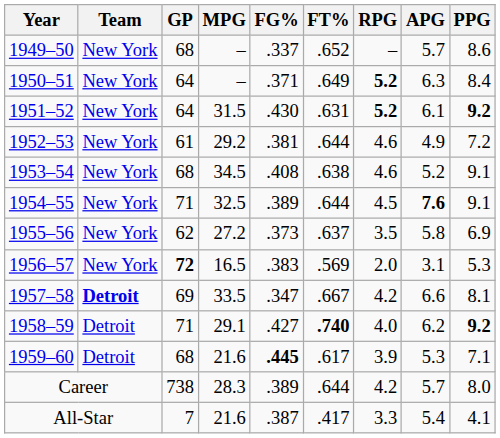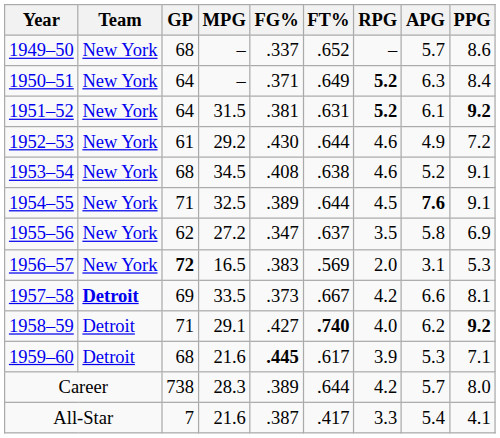 <table class="wikitable sortable" style="font-size:95%; text-align:right;">
 <tr>
 <th>Year</th>
 <th>Team</th>
 <th>GP</th>
 <th>MPG</th>
 <th>FG%</th>
 <th>FT%</th>
 <th>RPG</th>
 <th>APG</th>
 <th>PPG</th>
 </tr>
 <tr>
 <td style="text-align:left;"><a href='#'>1949–50</a></td>
 <td style="text-align:left;"><a href='#'>New York</a></td>
 <td>68</td>
 <td>–</td>
 <td>.337</td>
 <td>.652</td>
 <td>–</td>
 <td>5.7</td>
 <td>8.6</td>
 </tr>
 <tr>
 <td style="text-align:left;"><a href='#'>1950–51</a></td>
 <td style="text-align:left;"><a href='#'>New York</a></td>
 <td>64</td>
 <td>–</td>
 <td>.371</td>
 <td>.649</td>
 <td><strong>5.2</strong></td>
 <td>6.3</td>
 <td>8.4</td>
 </tr>
 <tr>
 <td style="text-align:left;"><a href='#'>1951–52</a></td>
 <td style="text-align:left;"><a href='#'>New York</a></td>
 <td>64</td>
 <td>31.5</td>
-<td>.430</td>
+<td>.381</td>
 <td>.631</td>
 <td><strong>5.2</strong></td>
 <td>6.1</td>
 <td><strong>9.2</strong></td>
 </tr>
 <tr>
 <td style="text-align:left;"><a href='#'>1952–53</a></td>
 <td style="text-align:left;"><a href='#'>New York</a></td>
 <td>61</td>
 <td>29.2</td>
-<td>.381</td>
+<td>.430</td>
 <td>.644</td>
 <td>4.6</td>
 <td>4.9</td>
 <td>7.2</td>
 </tr>
 <tr>
 <td style="text-align:left;"><a href='#'>1953–54</a></td>
 <td style="text-align:left;"><a href='#'>New York</a></td>
 <td>68</td>
 <td>34.5</td>
 <td>.408</td>
 <td>.638</td>
 <td>4.6</td>
 <td>5.2</td>
 <td>9.1</td>
 </tr>
 <tr>
 <td style="text-align:left;"><a href='#'>1954–55</a></td>
 <td style="text-align:left;"><a href='#'>New York</a></td>
 <td>71</td>
 <td>32.5</td>
 <td>.389</td>
 <td>.644</td>
 <td>4.5</td>
 <td><strong>7.6</strong></td>
 <td>9.1</td>
 </tr>
 <tr>
 <td style="text-align:left;"><a href='#'>1955–56</a></td>
 <td style="text-align:left;"><a href='#'>New York</a></td>
 <td>62</td>
 <td>27.2</td>
-<td>.373</td>
+<td>.347</td>
 <td>.637</td>
 <td>3.5</td>
 <td>5.8</td>
 <td>6.9</td>
 </tr>
 <tr>
 <td style="text-align:left;"><a href='#'>1956–57</a></td>
 <td style="text-align:left;"><a href='#'>New York</a></td>
 <td><strong>72</strong></td>
 <td>16.5</td>
 <td>.383</td>
 <td>.569</td>
 <td>2.0</td>
 <td>3.1</td>
 <td>5.3</td>
 </tr>
 <tr>
 <td style="text-align:left;"><a href='#'>1957–58</a></td>
 <td style="text-align:left;"><strong><a href='#'>Detroit</a></strong></td>
 <td>69</td>
 <td>33.5</td>
-<td>.347</td>
+<td>.373</td>
 <td>.667</td>
 <td>4.2</td>
 <td>6.6</td>
 <td>8.1</td>
 </tr>
 <tr>
 <td style="text-align:left;"><a href='#'>1958–59</a></td>
 <td style="text-align:left;"><a href='#'>Detroit</a></td>
 <td>71</td>
 <td>29.1</td>
 <td>.427</td>
 <td><strong>.740</strong></td>
 <td>4.0</td>
 <td>6.2</td>
 <td><strong>9.2</strong></td>
 </tr>
 <tr>
 <td style="text-align:left;"><a href='#'>1959–60</a></td>
 <td style="text-align:left;"><a href='#'>Detroit</a></td>
 <td>68</td>
 <td>21.6</td>
 <td><strong>.445</strong></td>
 <td>.617</td>
 <td>3.9</td>
 <td>5.3</td>
 <td>7.1</td>
 </tr>
 <tr class="sortbottom">
 <td colspan="2" style="text-align:center;">Career</td>
 <td>738</td>
 <td>28.3</td>
 <td>.389</td>
 <td>.644</td>
 <td>4.2</td>
 <td>5.7</td>
 <td>8.0</td>
 </tr>
 <tr class="sortbottom">
 <td colspan="2" style="text-align:center;">All-Star</td>
 <td>7</td>
 <td>21.6</td>
 <td>.387</td>
 <td>.417</td>
 <td>3.3</td>
 <td>5.4</td>
 <td>4.1</td>
 </tr>
 </table>
